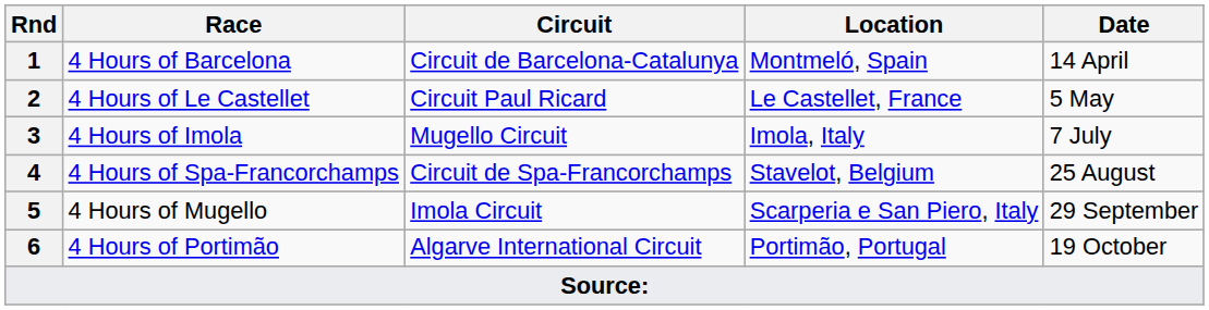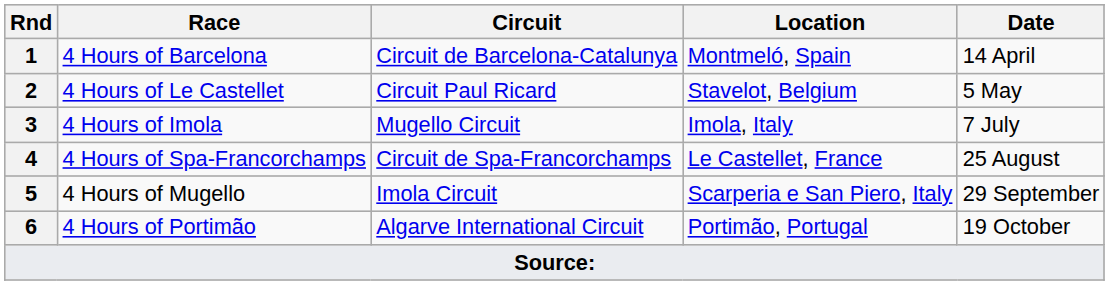 <table class="wikitable" style="font-size: 85%;">
 <tr>
 <th>Rnd</th>
 <th>Race</th>
 <th>Circuit</th>
 <th>Location</th>
 <th>Date</th>
 </tr>
 <tr>
 <th>1</th>
 <td><a href='#'>4 Hours of Barcelona</a></td>
 <td> <a href='#'>Circuit de Barcelona-Catalunya</a></td>
 <td><a href='#'>Montmeló</a>, <a href='#'>Spain</a></td>
 <td>14 April</td>
 </tr>
 <tr>
 <th>2</th>
 <td><a href='#'>4 Hours of Le Castellet</a></td>
 <td> <a href='#'>Circuit Paul Ricard</a></td>
-<td><a href='#'>Le Castellet</a>, <a href='#'>France</a></td>
+<td><a href='#'>Stavelot</a>, <a href='#'>Belgium</a></td>
 <td>5 May</td>
 </tr>
 <tr>
 <th>3</th>
 <td><a href='#'>4 Hours of Imola</a></td>
 <td> <a href='#'>Mugello Circuit</a></td>
 <td><a href='#'>Imola</a>, <a href='#'>Italy</a></td>
 <td>7 July</td>
 </tr>
 <tr>
 <th>4</th>
 <td nowrap><a href='#'>4 Hours of Spa-Francorchamps</a></td>
 <td nowrap> <a href='#'>Circuit de Spa-Francorchamps</a></td>
-<td><a href='#'>Stavelot</a>, <a href='#'>Belgium</a></td>
+<td><a href='#'>Le Castellet</a>, <a href='#'>France</a></td>
 <td>25 August</td>
 </tr>
 <tr>
 <th>5</th>
 <td>4 Hours of Mugello</td>
 <td> <a href='#'>Imola Circuit</a></td>
 <td nowrap><a href='#'>Scarperia e San Piero</a>, <a href='#'>Italy</a></td>
 <td nowrap>29 September</td>
 </tr>
 <tr>
 <th>6</th>
 <td><a href='#'>4 Hours of Portimão</a></td>
 <td> <a href='#'>Algarve International Circuit</a></td>
 <td><a href='#'>Portimão</a>, <a href='#'>Portugal</a></td>
 <td>19 October</td>
 </tr>
 <tr class="sortbottom">
 <td colspan="5" style="background-color:#EAECF0;text-align:center"><strong>Source:</strong></td>
 </tr>
 </table>
